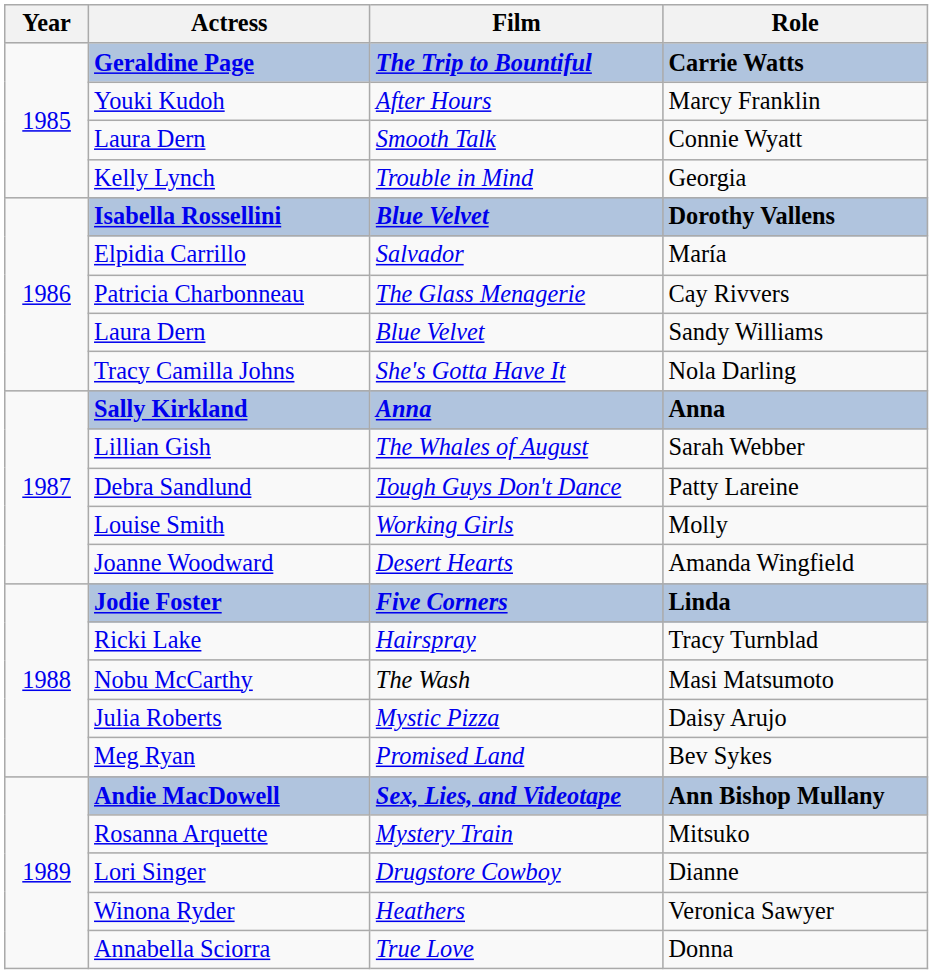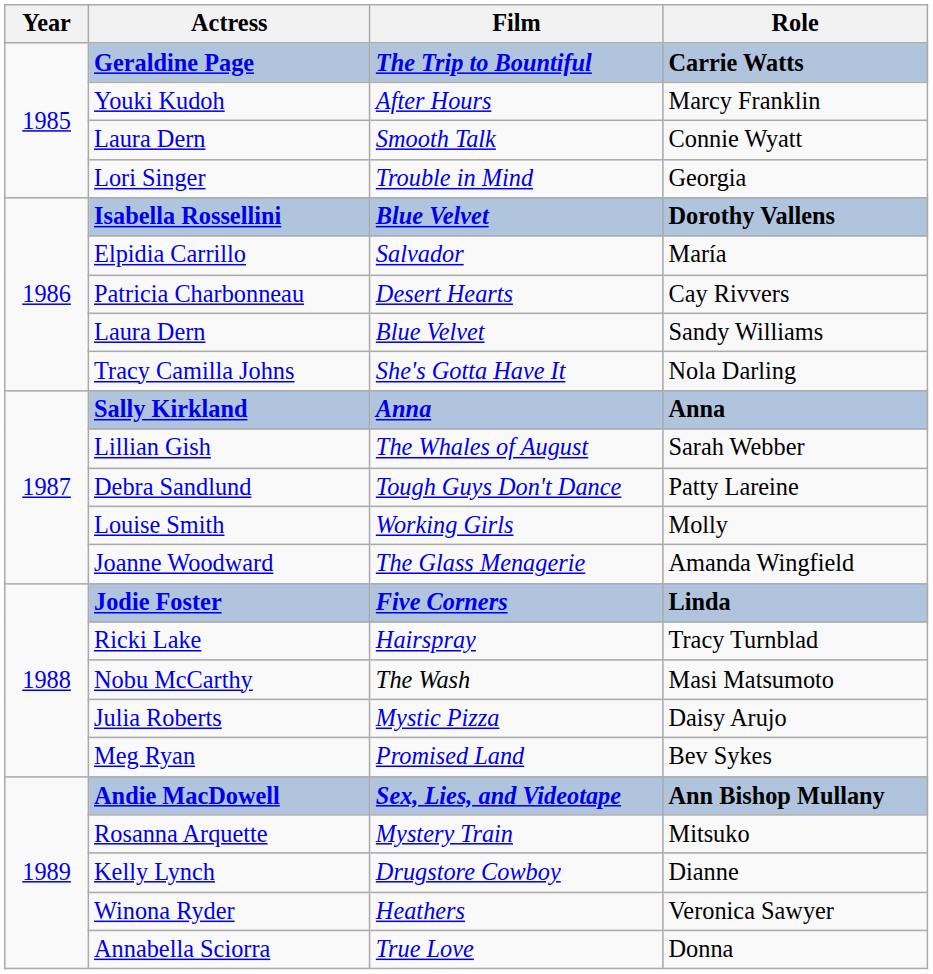 <table class=wikitable style="width="87%">
 <tr>
 <th width="70"><strong>Year</strong></th>
 <th width="310"><strong>Actress</strong></th>
 <th width="350"><strong>Film</strong></th>
 <th width="300"><strong>Role</strong></th>
 </tr>
 <tr>
 <td rowspan="4" style="text-align:center;"><a href='#'>1985</a><br></td>
 <td style="background:#B0C4DE;"><strong><a href='#'>Geraldine Page</a></strong></td>
 <td style="background:#B0C4DE;"><strong><em><a href='#'>The Trip to Bountiful</a></em></strong></td>
 <td style="background:#B0C4DE;"><strong>Carrie Watts</strong></td>
 </tr>
 <tr>
 <td><a href='#'>Youki Kudoh</a></td>
 <td><em><a href='#'>After Hours</a></em></td>
 <td>Marcy Franklin</td>
 </tr>
 <tr>
 <td><a href='#'>Laura Dern</a></td>
 <td><em><a href='#'>Smooth Talk</a></em></td>
 <td>Connie Wyatt</td>
 </tr>
 <tr>
-<td><a href='#'>Kelly Lynch</a></td>
+<td><a href='#'>Lori Singer</a></td>
 <td><em><a href='#'>Trouble in Mind</a></em></td>
 <td>Georgia</td>
 </tr>
 <tr>
 <td rowspan="5" style="text-align:center;"><a href='#'>1986</a></td>
 <td style="background:#B0C4DE;"><strong><a href='#'>Isabella Rossellini</a></strong></td>
 <td style="background:#B0C4DE;"><strong><em><a href='#'>Blue Velvet</a></em></strong></td>
 <td style="background:#B0C4DE;"><strong>Dorothy Vallens</strong></td>
 </tr>
 <tr>
 <td><a href='#'>Elpidia Carrillo</a></td>
 <td><em><a href='#'>Salvador</a></em></td>
 <td>María</td>
 </tr>
 <tr>
 <td><a href='#'>Patricia Charbonneau</a></td>
-<td><em><a href='#'>The Glass Menagerie</a></em></td>
+<td><em><a href='#'>Desert Hearts</a></em></td>
 <td>Cay Rivvers</td>
 </tr>
 <tr>
 <td><a href='#'>Laura Dern</a></td>
 <td><em><a href='#'>Blue Velvet</a></em></td>
 <td>Sandy Williams</td>
 </tr>
 <tr>
 <td><a href='#'>Tracy Camilla Johns</a></td>
 <td><em><a href='#'>She's Gotta Have It</a></em></td>
 <td>Nola Darling</td>
 </tr>
 <tr>
 <td rowspan="5" style="text-align:center;"><a href='#'>1987</a></td>
 <td style="background:#B0C4DE;"><strong><a href='#'>Sally Kirkland</a></strong></td>
 <td style="background:#B0C4DE;"><strong><em><a href='#'>Anna</a></em></strong></td>
 <td style="background:#B0C4DE;"><strong>Anna</strong></td>
 </tr>
 <tr>
 <td><a href='#'>Lillian Gish</a></td>
 <td><em><a href='#'>The Whales of August</a></em></td>
 <td>Sarah Webber</td>
 </tr>
 <tr>
 <td><a href='#'>Debra Sandlund</a></td>
 <td><em><a href='#'>Tough Guys Don't Dance</a></em></td>
 <td>Patty Lareine</td>
 </tr>
 <tr>
 <td><a href='#'>Louise Smith</a></td>
 <td><em><a href='#'>Working Girls</a></em></td>
 <td>Molly</td>
 </tr>
 <tr>
 <td><a href='#'>Joanne Woodward</a></td>
-<td><em><a href='#'>Desert Hearts</a></em></td>
+<td><em><a href='#'>The Glass Menagerie</a></em></td>
 <td>Amanda Wingfield</td>
 </tr>
 <tr>
 <td rowspan="5" style="text-align:center;"><a href='#'>1988</a></td>
 <td style="background:#B0C4DE;"><strong><a href='#'>Jodie Foster</a></strong></td>
 <td style="background:#B0C4DE;"><strong><em><a href='#'>Five Corners</a></em></strong></td>
 <td style="background:#B0C4DE;"><strong>Linda</strong></td>
 </tr>
 <tr>
 <td><a href='#'>Ricki Lake</a></td>
 <td><em><a href='#'>Hairspray</a></em></td>
 <td>Tracy Turnblad</td>
 </tr>
 <tr>
 <td><a href='#'>Nobu McCarthy</a></td>
 <td><em>The Wash</em></td>
 <td>Masi Matsumoto</td>
 </tr>
 <tr>
 <td><a href='#'>Julia Roberts</a></td>
 <td><em><a href='#'>Mystic Pizza</a></em></td>
 <td>Daisy Arujo</td>
 </tr>
 <tr>
 <td><a href='#'>Meg Ryan</a></td>
 <td><em><a href='#'>Promised Land</a></em></td>
 <td>Bev Sykes</td>
 </tr>
 <tr>
 <td rowspan="5" style="text-align:center;"><a href='#'>1989</a></td>
 <td style="background:#B0C4DE;"><strong><a href='#'>Andie MacDowell</a></strong></td>
 <td style="background:#B0C4DE;"><strong><em><a href='#'>Sex, Lies, and Videotape</a></em></strong></td>
 <td style="background:#B0C4DE;"><strong>Ann Bishop Mullany</strong></td>
 </tr>
 <tr>
 <td><a href='#'>Rosanna Arquette</a></td>
 <td><em><a href='#'>Mystery Train</a></em></td>
 <td>Mitsuko</td>
 </tr>
 <tr>
-<td><a href='#'>Lori Singer</a></td>
+<td><a href='#'>Kelly Lynch</a></td>
 <td><em><a href='#'>Drugstore Cowboy</a></em></td>
 <td>Dianne</td>
 </tr>
 <tr>
 <td><a href='#'>Winona Ryder</a></td>
 <td><em><a href='#'>Heathers</a></em></td>
 <td>Veronica Sawyer</td>
 </tr>
 <tr>
 <td><a href='#'>Annabella Sciorra</a></td>
 <td><em><a href='#'>True Love</a></em></td>
 <td>Donna</td>
 </tr>
 </table>
